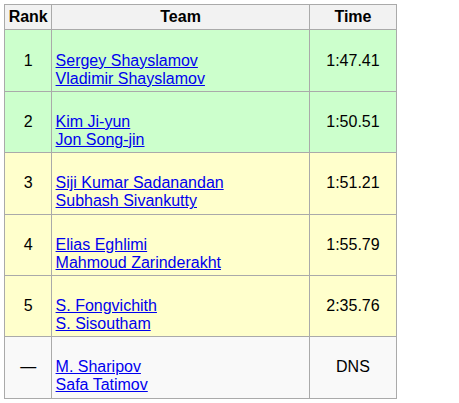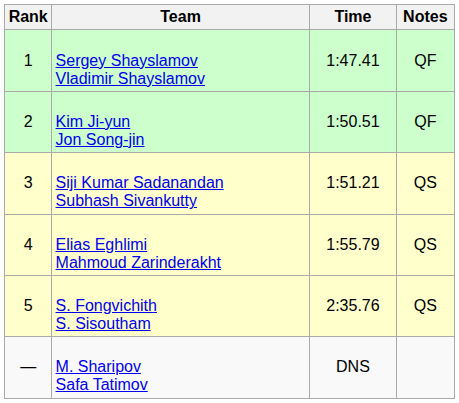 <table class=wikitable style="text-align:center">
 <tr>
 <th width=40>Rank</th>
 <th width=250>Team</th>
 <th width=80>Time</th>
+<th width=50>Notes</th>
 </tr>
 <tr bgcolor="ccffcc">
 <td>1</td>
 <td align=left><br><a href='#'>Sergey Shayslamov</a><br><a href='#'>Vladimir Shayslamov</a></td>
 <td>1:47.41</td>
+<td>QF</td>
 </tr>
 <tr bgcolor="ccffcc">
 <td>2</td>
 <td align=left><br><a href='#'>Kim Ji-yun</a><br><a href='#'>Jon Song-jin</a></td>
 <td>1:50.51</td>
+<td>QF</td>
 </tr>
 <tr bgcolor="#ffffcc">
 <td>3</td>
 <td align=left><br><a href='#'>Siji Kumar Sadanandan</a><br><a href='#'>Subhash Sivankutty</a></td>
 <td>1:51.21</td>
+<td>QS</td>
 </tr>
 <tr bgcolor="#ffffcc">
 <td>4</td>
 <td align=left><br><a href='#'>Elias Eghlimi</a><br><a href='#'>Mahmoud Zarinderakht</a></td>
 <td>1:55.79</td>
+<td>QS</td>
 </tr>
 <tr bgcolor="#ffffcc">
 <td>5</td>
 <td align=left><br><a href='#'>S. Fongvichith</a><br><a href='#'>S. Sisoutham</a></td>
 <td>2:35.76</td>
+<td>QS</td>
 </tr>
 <tr>
 <td>—</td>
 <td align=left><br><a href='#'>M. Sharipov</a><br><a href='#'>Safa Tatimov</a></td>
 <td>DNS</td>
+<td></td>
 </tr>
 </table>
